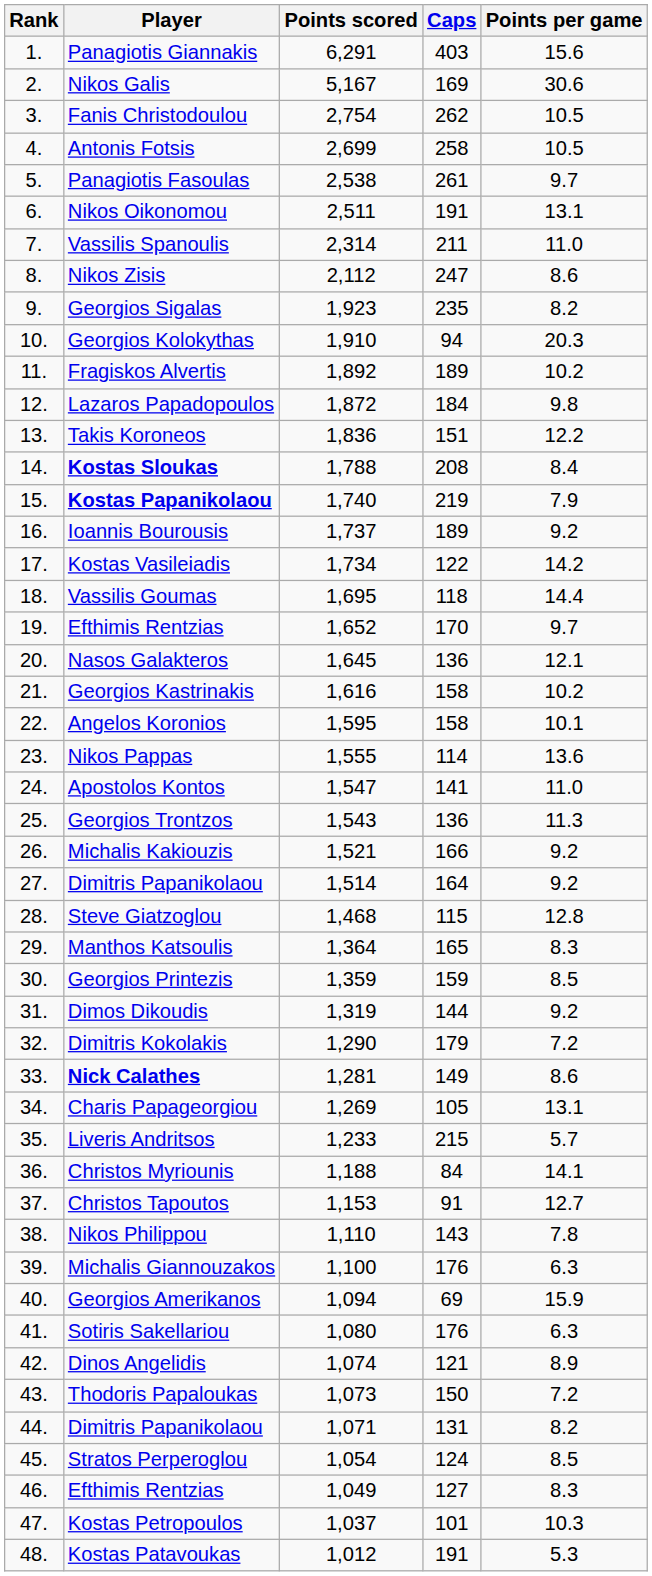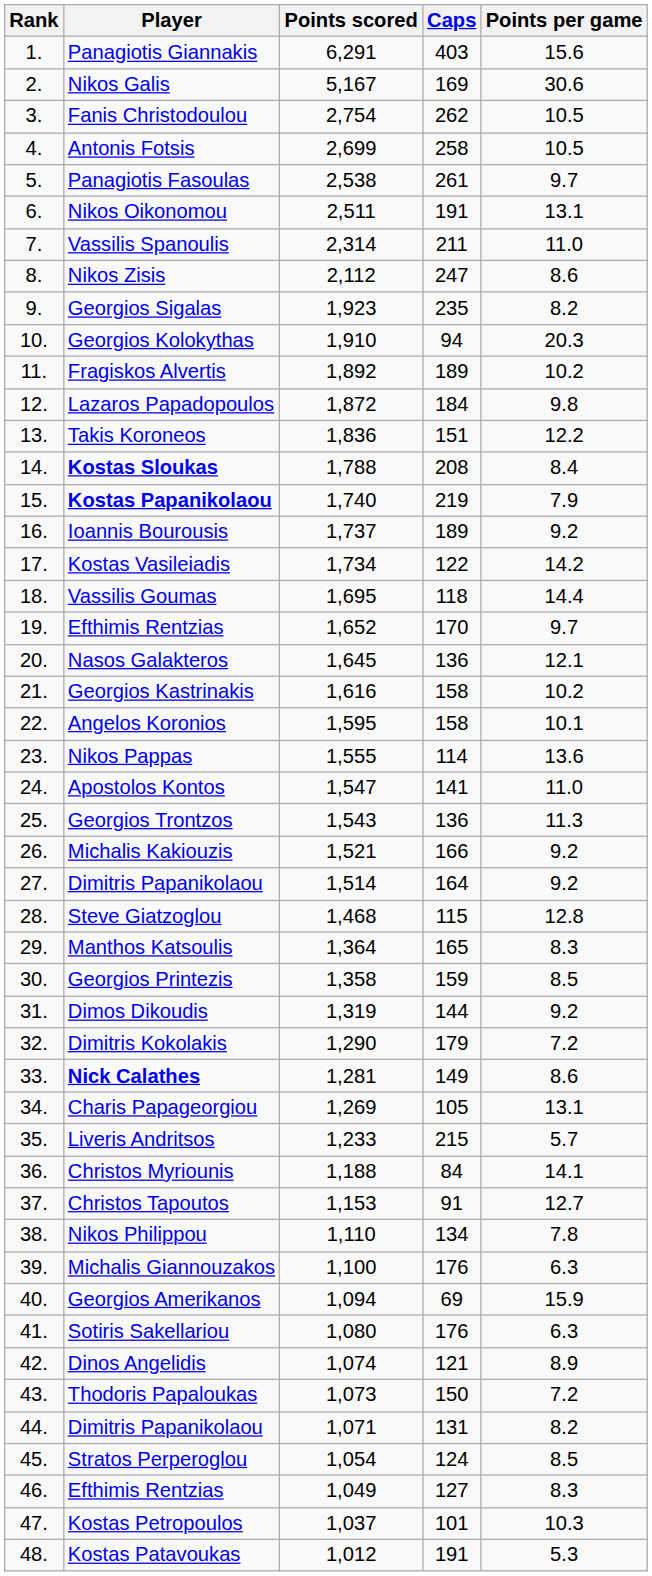 <table class="wikitable sortable" style="text-align:center;">
 <tr>
 <th>Rank</th>
 <th class="unsortable">Player</th>
 <th>Points scored</th>
 <th><a href='#'>Caps</a></th>
 <th>Points per game</th>
 </tr>
 <tr>
 <td>1.</td>
 <td style="text-align: left;"><a href='#'>Panagiotis Giannakis</a></td>
 <td>6,291</td>
 <td>403</td>
 <td>15.6</td>
 </tr>
 <tr>
 <td>2.</td>
 <td style="text-align: left;"><a href='#'>Nikos Galis</a></td>
 <td>5,167</td>
 <td>169</td>
 <td>30.6</td>
 </tr>
 <tr>
 <td>3.</td>
 <td style="text-align: left;"><a href='#'>Fanis Christodoulou</a></td>
 <td>2,754</td>
 <td>262</td>
 <td>10.5</td>
 </tr>
 <tr>
 <td>4.</td>
 <td style="text-align: left;"><a href='#'>Antonis Fotsis</a></td>
 <td>2,699</td>
 <td>258</td>
 <td>10.5</td>
 </tr>
 <tr>
 <td>5.</td>
 <td style="text-align: left;"><a href='#'>Panagiotis Fasoulas</a></td>
 <td>2,538</td>
 <td>261</td>
 <td>9.7</td>
 </tr>
 <tr>
 <td>6.</td>
 <td style="text-align: left;"><a href='#'>Nikos Oikonomou</a></td>
 <td>2,511</td>
 <td>191</td>
 <td>13.1</td>
 </tr>
 <tr>
 <td>7.</td>
 <td style="text-align: left;"><a href='#'>Vassilis Spanoulis</a></td>
 <td>2,314</td>
 <td>211</td>
 <td>11.0</td>
 </tr>
 <tr>
 <td>8.</td>
 <td style="text-align: left;"><a href='#'>Nikos Zisis</a></td>
 <td>2,112</td>
 <td>247</td>
 <td>8.6</td>
 </tr>
 <tr>
 <td>9.</td>
 <td style="text-align: left;"><a href='#'>Georgios Sigalas</a></td>
 <td>1,923</td>
 <td>235</td>
 <td>8.2</td>
 </tr>
 <tr>
 <td>10.</td>
 <td style="text-align: left;"><a href='#'>Georgios Kolokythas</a></td>
 <td>1,910</td>
 <td>94</td>
 <td>20.3</td>
 </tr>
 <tr>
 <td>11.</td>
 <td style="text-align: left;"><a href='#'>Fragiskos Alvertis</a></td>
 <td>1,892</td>
 <td>189</td>
 <td>10.2</td>
 </tr>
 <tr>
 <td>12.</td>
 <td style="text-align: left;"><a href='#'>Lazaros Papadopoulos</a></td>
 <td>1,872</td>
 <td>184</td>
 <td>9.8</td>
 </tr>
 <tr>
 <td>13.</td>
 <td style="text-align: left;"><a href='#'>Takis Koroneos</a></td>
 <td>1,836</td>
 <td>151</td>
 <td>12.2</td>
 </tr>
 <tr>
 <td>14.</td>
 <td style="text-align: left;"><strong><a href='#'>Kostas Sloukas</a></strong></td>
 <td>1,788</td>
 <td>208</td>
 <td>8.4</td>
 </tr>
 <tr>
 <td>15.</td>
 <td style="text-align: left;"><strong><a href='#'>Kostas Papanikolaou</a></strong></td>
 <td>1,740</td>
 <td>219</td>
 <td>7.9</td>
 </tr>
 <tr>
 <td>16.</td>
 <td style="text-align: left;"><a href='#'>Ioannis Bourousis</a></td>
 <td>1,737</td>
 <td>189</td>
 <td>9.2</td>
 </tr>
 <tr>
 <td>17.</td>
 <td style="text-align: left;"><a href='#'>Kostas Vasileiadis</a></td>
 <td>1,734</td>
 <td>122</td>
 <td>14.2</td>
 </tr>
 <tr>
 <td>18.</td>
 <td style="text-align: left;"><a href='#'>Vassilis Goumas</a></td>
 <td>1,695</td>
 <td>118</td>
 <td>14.4</td>
 </tr>
 <tr>
 <td>19.</td>
 <td style="text-align: left;"><a href='#'>Efthimis Rentzias</a></td>
 <td>1,652</td>
 <td>170</td>
 <td>9.7</td>
 </tr>
 <tr>
 <td>20.</td>
 <td style="text-align: left;"><a href='#'>Nasos Galakteros</a></td>
 <td>1,645</td>
 <td>136</td>
 <td>12.1</td>
 </tr>
 <tr>
 <td>21.</td>
 <td style="text-align: left;"><a href='#'>Georgios Kastrinakis</a></td>
 <td>1,616</td>
 <td>158</td>
 <td>10.2</td>
 </tr>
 <tr>
 <td>22.</td>
 <td style="text-align: left;"><a href='#'>Angelos Koronios</a></td>
 <td>1,595</td>
 <td>158</td>
 <td>10.1</td>
 </tr>
 <tr>
 <td>23.</td>
 <td style="text-align: left;"><a href='#'>Nikos Pappas</a></td>
 <td>1,555</td>
 <td>114</td>
 <td>13.6</td>
 </tr>
 <tr>
 <td>24.</td>
 <td style="text-align: left;"><a href='#'>Apostolos Kontos</a></td>
 <td>1,547</td>
 <td>141</td>
 <td>11.0</td>
 </tr>
 <tr>
 <td>25.</td>
 <td style="text-align: left;"><a href='#'>Georgios Trontzos</a></td>
 <td>1,543</td>
 <td>136</td>
 <td>11.3</td>
 </tr>
 <tr>
 <td>26.</td>
 <td style="text-align: left;"><a href='#'>Michalis Kakiouzis</a></td>
 <td>1,521</td>
 <td>166</td>
 <td>9.2</td>
 </tr>
 <tr>
 <td>27.</td>
 <td style="text-align: left;"><a href='#'>Dimitris Papanikolaou</a></td>
 <td>1,514</td>
 <td>164</td>
 <td>9.2</td>
 </tr>
 <tr>
 <td>28.</td>
 <td style="text-align: left;"><a href='#'>Steve Giatzoglou</a></td>
 <td>1,468</td>
 <td>115</td>
 <td>12.8</td>
 </tr>
 <tr>
 <td>29.</td>
 <td style="text-align: left;"><a href='#'>Manthos Katsoulis</a></td>
 <td>1,364</td>
 <td>165</td>
 <td>8.3</td>
 </tr>
 <tr>
 <td>30.</td>
 <td style="text-align: left;"><a href='#'>Georgios Printezis</a></td>
-<td>1,359</td>
+<td>1,358</td>
 <td>159</td>
 <td>8.5</td>
 </tr>
 <tr>
 <td>31.</td>
 <td style="text-align: left;"><a href='#'>Dimos Dikoudis</a></td>
 <td>1,319</td>
 <td>144</td>
 <td>9.2</td>
 </tr>
 <tr>
 <td>32.</td>
 <td style="text-align: left;"><a href='#'>Dimitris Kokolakis</a></td>
 <td>1,290</td>
 <td>179</td>
 <td>7.2</td>
 </tr>
 <tr>
 <td>33.</td>
 <td style="text-align: left;"><strong><a href='#'>Nick Calathes</a></strong></td>
 <td>1,281</td>
 <td>149</td>
 <td>8.6</td>
 </tr>
 <tr>
 <td>34.</td>
 <td style="text-align: left;"><a href='#'>Charis Papageorgiou</a></td>
 <td>1,269</td>
 <td>105</td>
 <td>13.1</td>
 </tr>
 <tr>
 <td>35.</td>
 <td style="text-align: left;"><a href='#'>Liveris Andritsos</a></td>
 <td>1,233</td>
 <td>215</td>
 <td>5.7</td>
 </tr>
 <tr>
 <td>36.</td>
 <td style="text-align: left;"><a href='#'>Christos Myriounis</a></td>
 <td>1,188</td>
 <td>84</td>
 <td>14.1</td>
 </tr>
 <tr>
 <td>37.</td>
 <td style="text-align: left;"><a href='#'>Christos Tapoutos</a></td>
 <td>1,153</td>
 <td>91</td>
 <td>12.7</td>
 </tr>
 <tr>
 <td>38.</td>
 <td style="text-align: left;"><a href='#'>Nikos Philippou</a></td>
 <td>1,110</td>
-<td>143</td>
+<td>134</td>
 <td>7.8</td>
 </tr>
 <tr>
 <td>39.</td>
 <td style="text-align: left;"><a href='#'>Michalis Giannouzakos</a></td>
 <td>1,100</td>
 <td>176</td>
 <td>6.3</td>
 </tr>
 <tr>
 <td>40.</td>
 <td style="text-align: left;"><a href='#'>Georgios Amerikanos</a></td>
 <td>1,094</td>
 <td>69</td>
 <td>15.9</td>
 </tr>
 <tr>
 <td>41.</td>
 <td style="text-align: left;"><a href='#'>Sotiris Sakellariou</a></td>
 <td>1,080</td>
 <td>176</td>
 <td>6.3</td>
 </tr>
 <tr>
 <td>42.</td>
 <td style="text-align: left;"><a href='#'>Dinos Angelidis</a></td>
 <td>1,074</td>
 <td>121</td>
 <td>8.9</td>
 </tr>
 <tr>
 <td>43.</td>
 <td style="text-align: left;"><a href='#'>Thodoris Papaloukas</a></td>
 <td>1,073</td>
 <td>150</td>
 <td>7.2</td>
 </tr>
 <tr>
 <td>44.</td>
 <td style="text-align: left;"><a href='#'>Dimitris Papanikolaou</a></td>
 <td>1,071</td>
 <td>131</td>
 <td>8.2</td>
 </tr>
 <tr>
 <td>45.</td>
 <td style="text-align: left;"><a href='#'>Stratos Perperoglou</a></td>
 <td>1,054</td>
 <td>124</td>
 <td>8.5</td>
 </tr>
 <tr>
 <td>46.</td>
 <td style="text-align: left;"><a href='#'>Efthimis Rentzias</a></td>
 <td>1,049</td>
 <td>127</td>
 <td>8.3</td>
 </tr>
 <tr>
 <td>47.</td>
 <td style="text-align: left;"><a href='#'>Kostas Petropoulos</a></td>
 <td>1,037</td>
 <td>101</td>
 <td>10.3</td>
 </tr>
 <tr>
 <td>48.</td>
 <td style="text-align: left;"><a href='#'>Kostas Patavoukas</a></td>
 <td>1,012</td>
 <td>191</td>
 <td>5.3</td>
 </tr>
 </table>
